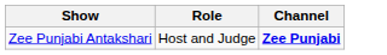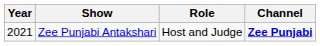 <table class="wikitable sortable">
 <tr>
+<th>Year</th>
 <th>Show</th>
 <th>Role</th>
 <th>Channel</th>
 </tr>
 <tr>
+<td>2021</td>
 <td><a href='#'>Zee Punjabi Antakshari</a></td>
 <td>Host and Judge</td>
 <td><strong><a href='#'>Zee Punjabi</a></strong></td>
 </tr>
 </table>
